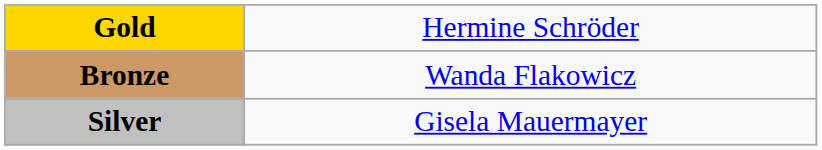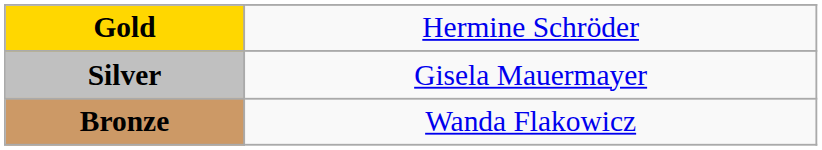 <table class="wikitable" style="text-align:center; " width="35%">
 <tr>
 <td bgcolor="gold"><strong>Gold</strong></td>
 <td><a href='#'>Hermine Schröder</a><br>  <small><em></em></small></td>
 </tr>
 <tr>
+<td bgcolor="silver"><strong>Silver</strong></td>
+<td><a href='#'>Gisela Mauermayer</a><br>  <small><em></em></small></td>
+</tr>
+<tr>
 <td bgcolor="CC9966"><strong>Bronze</strong></td>
 <td><a href='#'>Wanda Flakowicz</a><br>  <small><em></em></small></td>
 </tr>
-<tr>
-<td bgcolor="silver"><strong>Silver</strong></td>
-<td><a href='#'>Gisela Mauermayer</a><br>  <small><em></em></small></td>
-</tr>
 </table>
